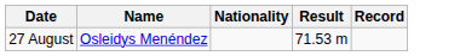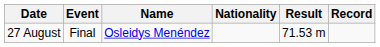 <table class=wikitable style=text-align:center>
 <tr>
 <th>Date</th>
+<th>Event</th>
 <th>Name</th>
 <th>Nationality</th>
 <th>Result</th>
 <th>Record</th>
 </tr>
 <tr>
 <td>27 August</td>
+<td>Final</td>
 <td align=left><a href='#'>Osleidys Menéndez</a></td>
 <td align=left></td>
 <td>71.53 m</td>
 <td></td>
 </tr>
 </table>
